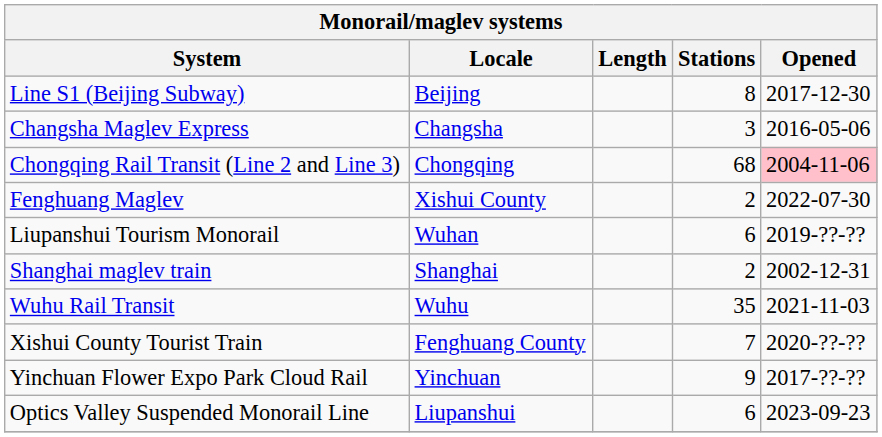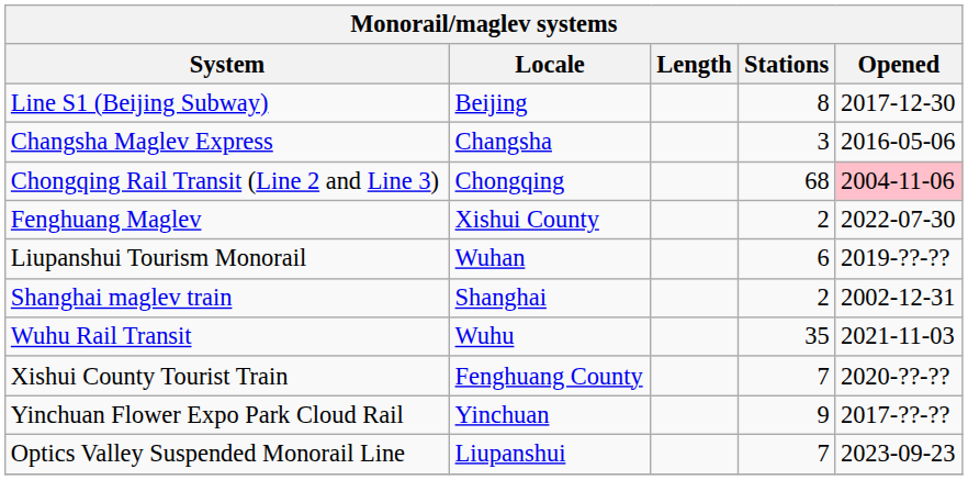 <table class="wikitable sortable collapsible" style="width:100%">
 <tr>
 <th colspan="9">Monorail/maglev systems</th>
 </tr>
 <tr>
 <th scope="col">System</th>
 <th scope="col">Locale</th>
 <th scope="col">Length</th>
 <th scope="col">Stations</th>
 <th scope="col">Opened</th>
 </tr>
 <tr>
 <td><a href='#'>Line S1 (Beijing Subway)</a></td>
 <td><a href='#'>Beijing</a></td>
 <td style="text-align:left"></td>
 <td style="text-align:right">8</td>
 <td style="text-align:left">2017-12-30</td>
 </tr>
 <tr>
 <td><a href='#'>Changsha Maglev Express</a></td>
 <td><a href='#'>Changsha</a></td>
 <td style="text-align:left"></td>
 <td style="text-align:right">3</td>
 <td style="text-align:left">2016-05-06</td>
 </tr>
 <tr>
 <td><a href='#'>Chongqing Rail Transit</a> (<a href='#'>Line 2</a> and <a href='#'>Line 3</a>)</td>
 <td><a href='#'>Chongqing</a></td>
 <td style="text-align:left"></td>
 <td style="text-align:right">68</td>
 <td style="background: pink; text-align:left">2004-11-06</td>
 </tr>
 <tr>
 <td><a href='#'>Fenghuang Maglev</a></td>
 <td><a href='#'>Xishui County</a></td>
 <td style="text-align:left"></td>
 <td style="text-align:right">2</td>
 <td style="text-align:left">2022-07-30</td>
 </tr>
 <tr>
 <td>Liupanshui Tourism Monorail</td>
 <td><a href='#'>Wuhan</a></td>
 <td style="text-align:left"></td>
 <td style="text-align:right">6</td>
 <td style="text-align:left">2019-??-??</td>
 </tr>
 <tr>
 <td><a href='#'>Shanghai maglev train</a></td>
 <td><a href='#'>Shanghai</a></td>
 <td style="text-align:left"></td>
 <td style="text-align:right">2</td>
 <td style="text-align:left">2002-12-31</td>
 </tr>
 <tr>
 <td><a href='#'>Wuhu Rail Transit</a></td>
 <td><a href='#'>Wuhu</a></td>
 <td style="text-align:left"></td>
 <td style="text-align:right">35</td>
 <td style="text-align:left">2021-11-03</td>
 </tr>
 <tr>
 <td>Xishui County Tourist Train</td>
 <td><a href='#'>Fenghuang County</a></td>
 <td style="text-align:left"></td>
 <td style="text-align:right">7</td>
 <td style="text-align:left">2020-??-??</td>
 </tr>
 <tr>
 <td>Yinchuan Flower Expo Park Cloud Rail</td>
 <td><a href='#'>Yinchuan</a></td>
 <td style="text-align:left"></td>
 <td style="text-align:right">9</td>
 <td style="text-align:left">2017-??-??</td>
 </tr>
 <tr>
 <td>Optics Valley Suspended Monorail Line</td>
 <td><a href='#'>Liupanshui</a></td>
 <td style="text-align:left"></td>
-<td style="text-align:right">6</td>
+<td style="text-align:right">7</td>
 <td style="text-align:left">2023-09-23</td>
 </tr>
 <tr>
 </tr>
 </table>
